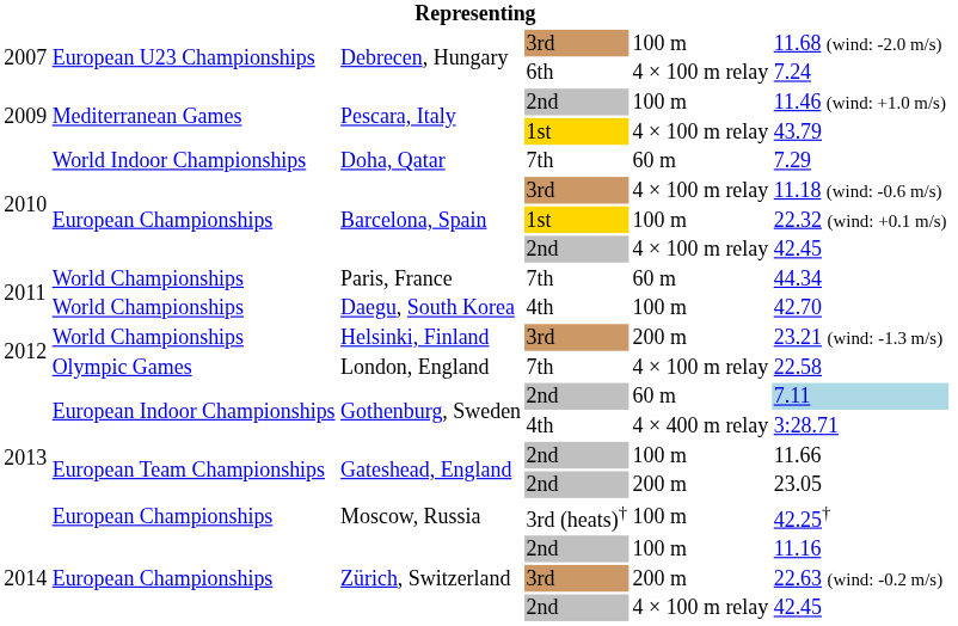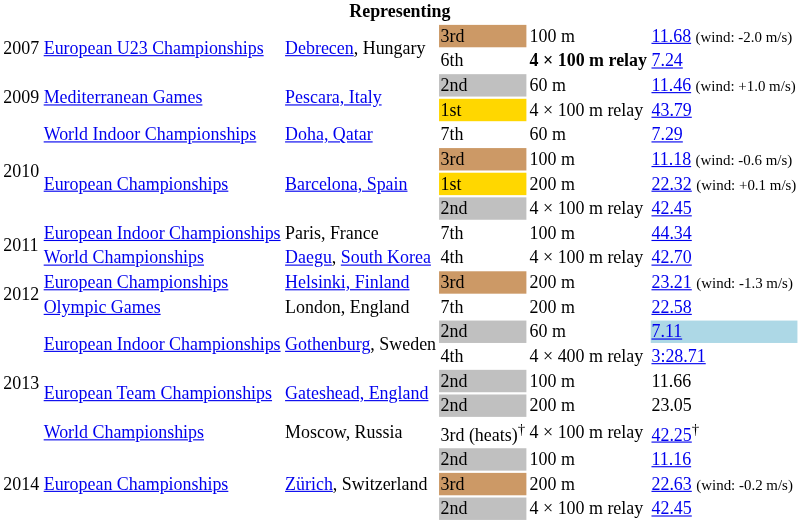 <table>
 <tr>
 <th colspan="6">Representing </th>
 </tr>
 <tr>
 <td rowspan=2>2007</td>
 <td rowspan=2><a href='#'>European U23 Championships</a></td>
 <td rowspan=2><a href='#'>Debrecen</a>, Hungary</td>
 <td bgcolor="cc9966">3rd</td>
 <td>100 m</td>
 <td><a href='#'>11.68</a> <small>(wind: -2.0 m/s)</small></td>
 </tr>
 <tr>
 <td>6th</td>
-<td>4 × 100 m relay</td>
+<td><strong>4 × 100 m relay</strong></td>
 <td><a href='#'>7.24</a></td>
 </tr>
 <tr>
 <td rowspan=2>2009</td>
 <td rowspan=2><a href='#'>Mediterranean Games</a></td>
 <td rowspan=2><a href='#'>Pescara, Italy</a></td>
 <td bgcolor="silver">2nd</td>
-<td>100 m</td>
+<td>60 m</td>
 <td><a href='#'>11.46</a> <small>(wind: +1.0 m/s)</small></td>
 </tr>
 <tr>
 <td bgcolor="gold">1st</td>
 <td>4 × 100 m relay</td>
 <td><a href='#'>43.79</a></td>
 </tr>
 <tr>
 <td rowspan=4>2010</td>
 <td><a href='#'>World Indoor Championships</a></td>
 <td><a href='#'>Doha, Qatar</a></td>
 <td>7th</td>
 <td>60 m</td>
 <td><a href='#'>7.29</a></td>
 </tr>
 <tr>
 <td rowspan=3><a href='#'>European Championships</a></td>
 <td rowspan=3><a href='#'>Barcelona, Spain</a></td>
 <td bgcolor=cc9966>3rd</td>
-<td>4 × 100 m relay</td>
+<td>100 m</td>
 <td><a href='#'>11.18</a> <small>(wind: -0.6 m/s)</small></td>
 </tr>
 <tr>
 <td bgcolor="gold">1st</td>
-<td>100 m</td>
+<td>200 m</td>
 <td><a href='#'>22.32</a> <small>(wind: +0.1 m/s)</small></td>
 </tr>
 <tr>
 <td bgcolor="silver">2nd</td>
 <td>4 × 100 m relay</td>
 <td><a href='#'>42.45</a></td>
 </tr>
 <tr>
 <td rowspan=2>2011</td>
-<td><a href='#'>World Championships</a></td>
+<td><a href='#'>European Indoor Championships</a></td>
 <td>Paris, France</td>
 <td>7th</td>
-<td>60 m</td>
+<td>100 m</td>
 <td><a href='#'>44.34</a></td>
 </tr>
 <tr>
 <td><a href='#'>World Championships</a></td>
 <td><a href='#'>Daegu</a>, <a href='#'>South Korea</a></td>
 <td>4th</td>
-<td>100 m</td>
+<td>4 × 100 m relay</td>
 <td><a href='#'>42.70</a></td>
 </tr>
 <tr>
 <td rowspan=2>2012</td>
-<td><a href='#'>World Championships</a></td>
+<td><a href='#'>European Championships</a></td>
 <td><a href='#'>Helsinki, Finland</a></td>
 <td bgcolor=cc9966>3rd</td>
 <td>200 m</td>
 <td><a href='#'>23.21</a> <small>(wind: -1.3 m/s)</small></td>
 </tr>
 <tr>
 <td><a href='#'>Olympic Games</a></td>
 <td>London, England</td>
 <td>7th</td>
-<td>4 × 100 m relay</td>
+<td>200 m</td>
 <td><a href='#'>22.58</a></td>
 </tr>
 <tr>
 <td rowspan=5>2013</td>
 <td rowspan=2><a href='#'>European Indoor Championships</a></td>
 <td rowspan=2><a href='#'>Gothenburg</a>, Sweden</td>
 <td bgcolor="silver">2nd</td>
 <td>60 m</td>
 <td style="background: lightblue;"><a href='#'>7.11</a></td>
 </tr>
 <tr>
 <td>4th</td>
 <td>4 × 400 m relay</td>
 <td><a href='#'>3:28.71</a></td>
 </tr>
 <tr>
 <td rowspan=2><a href='#'>European Team Championships</a></td>
 <td rowspan=2><a href='#'>Gateshead, England</a></td>
 <td bgcolor="silver">2nd</td>
 <td>100 m</td>
 <td>11.66</td>
 </tr>
 <tr>
 <td bgcolor="silver">2nd</td>
 <td>200 m</td>
 <td>23.05</td>
 </tr>
 <tr>
-<td><a href='#'>European Championships</a></td>
+<td><a href='#'>World Championships</a></td>
 <td>Moscow, Russia</td>
 <td>3rd (heats)<sup>†</sup></td>
-<td>100 m</td>
+<td>4 × 100 m relay</td>
 <td><a href='#'>42.25</a><sup>†</sup></td>
 </tr>
 <tr>
 <td rowspan=3>2014</td>
 <td rowspan=3><a href='#'>European Championships</a></td>
 <td rowspan=3><a href='#'>Zürich</a>, Switzerland</td>
 <td bgcolor="silver">2nd</td>
 <td>100 m</td>
 <td><a href='#'>11.16</a></td>
 </tr>
 <tr>
 <td bgcolor=cc9966>3rd</td>
 <td>200 m</td>
 <td><a href='#'>22.63</a> <small>(wind: -0.2 m/s)</small></td>
 </tr>
 <tr>
 <td bgcolor="silver">2nd</td>
 <td>4 × 100 m relay</td>
 <td><a href='#'>42.45</a></td>
 </tr>
 <tr>
 </tr>
 </table>
